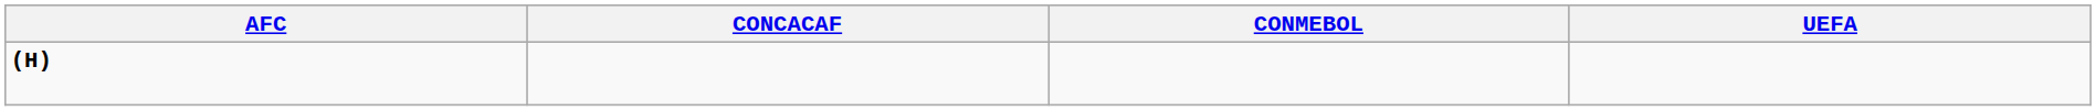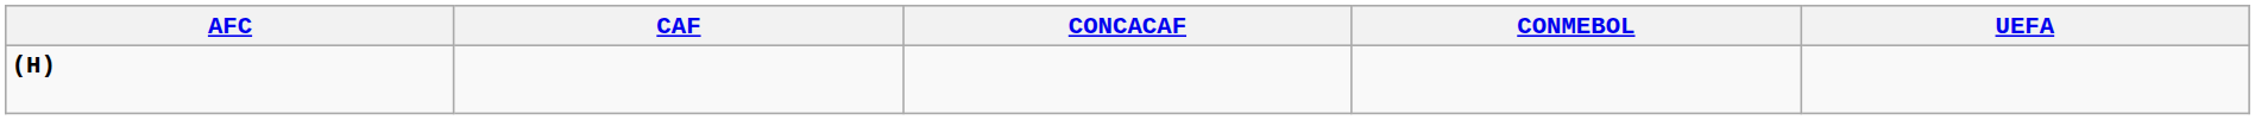 <table class=wikitable width=75%>
 <tr>
 <th width=20%><a href='#'>AFC</a></th>
+<th width=20%><a href='#'>CAF</a></th>
 <th width=20%><a href='#'>CONCACAF</a></th>
 <th width=20%><a href='#'>CONMEBOL</a></th>
 <th width=20%><a href='#'>UEFA</a></th>
 </tr>
 <tr valign=top>
 <td> <strong>(H)</strong><br><br></td>
+<td></td>
 <td><br><br></td>
 <td><br><br></td>
 <td><br><br></td>
 </tr>
 </table>
